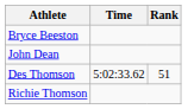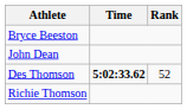 <table class=wikitable style="font-size:90%;">
 <tr>
 <th>Athlete</th>
 <th>Time</th>
 <th>Rank</th>
 </tr>
 <tr align=center>
 <td align=left><a href='#'>Bryce Beeston</a></td>
 <td colspan=2></td>
 </tr>
 <tr align=center>
 <td align=left><a href='#'>John Dean</a></td>
 <td colspan=2></td>
 </tr>
 <tr align=center>
 <td align=left><a href='#'>Des Thomson</a></td>
-<td>5:02:33.62</td>
-<td>51</td>
+<td><strong>5:02:33.62</strong></td>
+<td>52</td>
 </tr>
 <tr align=center>
 <td align=left><a href='#'>Richie Thomson</a></td>
 <td colspan=2></td>
 </tr>
 </table>
